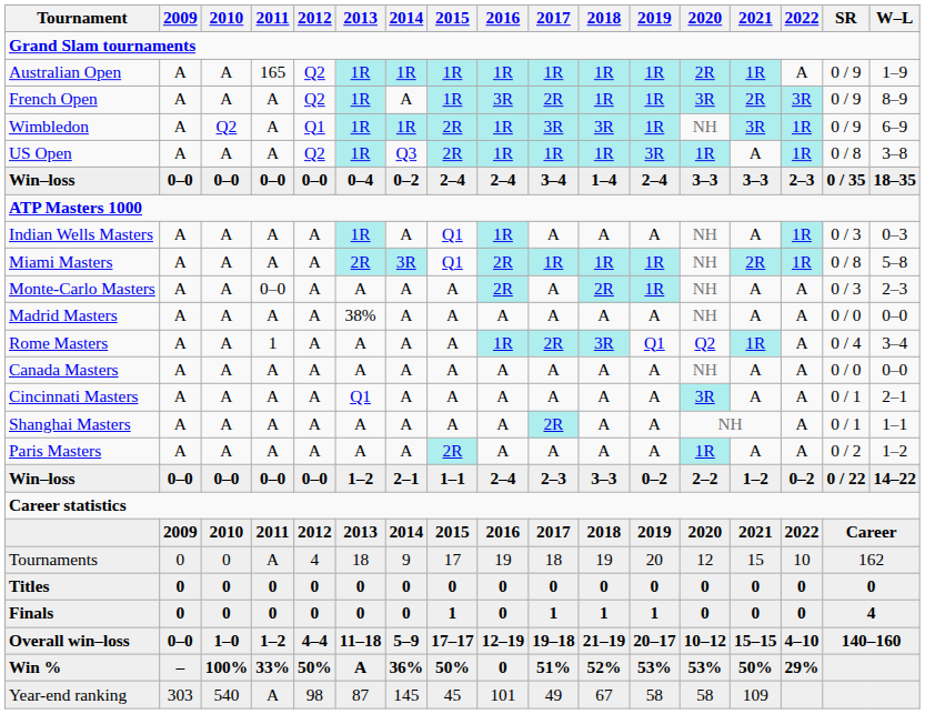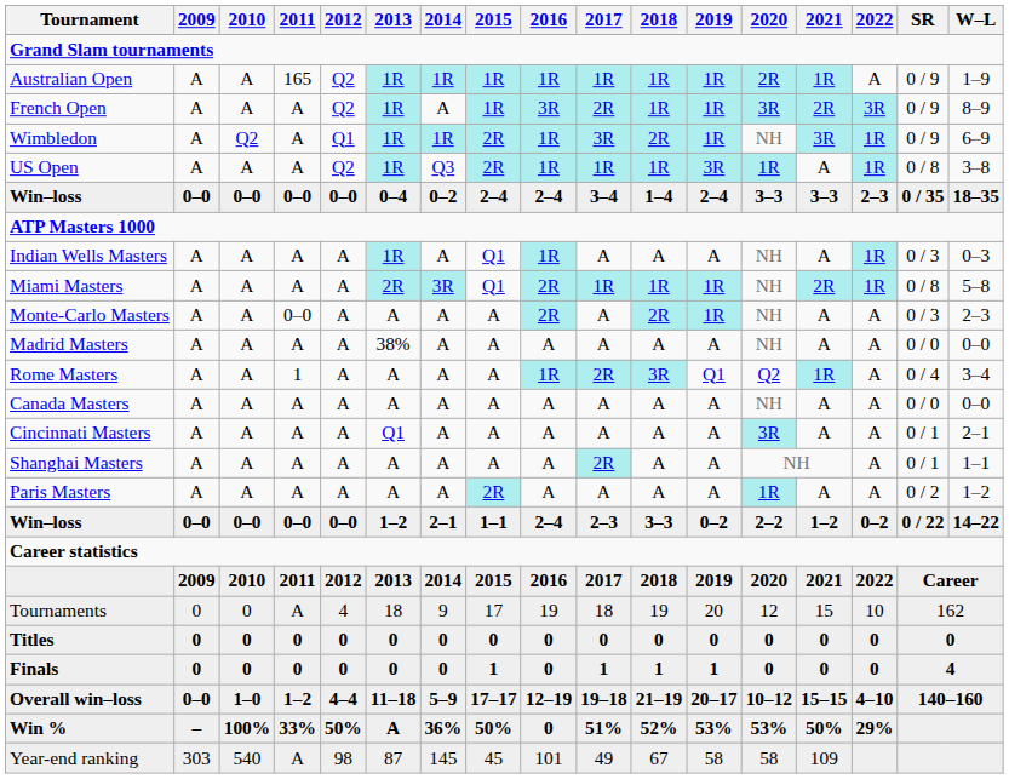 <table class=wikitable style=text-align:center>
 <tr>
 <th>Tournament</th>
 <th><a href='#'>2009</a></th>
 <th><a href='#'>2010</a></th>
 <th><a href='#'>2011</a></th>
 <th><a href='#'>2012</a></th>
 <th><a href='#'>2013</a></th>
 <th><a href='#'>2014</a></th>
 <th><a href='#'>2015</a></th>
 <th><a href='#'>2016</a></th>
 <th><a href='#'>2017</a></th>
 <th><a href='#'>2018</a></th>
 <th><a href='#'>2019</a></th>
 <th><a href='#'>2020</a></th>
 <th><a href='#'>2021</a></th>
 <th><a href='#'>2022</a></th>
 <th>SR</th>
 <th>W–L</th>
 </tr>
 <tr>
 <td colspan="17" align="left"><strong><a href='#'>Grand Slam tournaments</a></strong></td>
 </tr>
 <tr>
 <td align=left><a href='#'>Australian Open</a></td>
 <td>A</td>
 <td>A</td>
 <td>165</td>
 <td><a href='#'>Q2</a></td>
 <td bgcolor=afeeee><a href='#'>1R</a></td>
 <td bgcolor=afeeee><a href='#'>1R</a></td>
 <td bgcolor=afeeee><a href='#'>1R</a></td>
 <td bgcolor=afeeee><a href='#'>1R</a></td>
 <td bgcolor=afeeee><a href='#'>1R</a></td>
 <td bgcolor=afeeee><a href='#'>1R</a></td>
 <td bgcolor=afeeee><a href='#'>1R</a></td>
 <td bgcolor=afeeee><a href='#'>2R</a></td>
 <td bgcolor=afeeee><a href='#'>1R</a></td>
 <td>A</td>
 <td>0 / 9</td>
 <td>1–9</td>
 </tr>
 <tr>
 <td align=left><a href='#'>French Open</a></td>
 <td>A</td>
 <td>A</td>
 <td>A</td>
 <td><a href='#'>Q2</a></td>
 <td bgcolor=afeeee><a href='#'>1R</a></td>
 <td>A</td>
 <td bgcolor=afeeee><a href='#'>1R</a></td>
 <td bgcolor=afeeee><a href='#'>3R</a></td>
 <td bgcolor=afeeee><a href='#'>2R</a></td>
 <td bgcolor=afeeee><a href='#'>1R</a></td>
 <td bgcolor=afeeee><a href='#'>1R</a></td>
 <td bgcolor=afeeee><a href='#'>3R</a></td>
 <td bgcolor=afeeee><a href='#'>2R</a></td>
 <td bgcolor=afeeee><a href='#'>3R</a></td>
 <td>0 / 9</td>
 <td>8–9</td>
 </tr>
 <tr>
 <td align=left><a href='#'>Wimbledon</a></td>
 <td>A</td>
 <td><a href='#'>Q2</a></td>
 <td>A</td>
 <td><a href='#'>Q1</a></td>
 <td bgcolor=afeeee><a href='#'>1R</a></td>
 <td bgcolor=afeeee><a href='#'>1R</a></td>
 <td bgcolor=afeeee><a href='#'>2R</a></td>
 <td bgcolor=afeeee><a href='#'>1R</a></td>
 <td bgcolor=afeeee><a href='#'>3R</a></td>
-<td bgcolor=afeeee><a href='#'>3R</a></td>
+<td bgcolor=afeeee><a href='#'>2R</a></td>
 <td bgcolor=afeeee><a href='#'>1R</a></td>
 <td style=color:#767676>NH</td>
 <td bgcolor=afeeee><a href='#'>3R</a></td>
 <td bgcolor=afeeee><a href='#'>1R</a></td>
 <td>0 / 9</td>
 <td>6–9</td>
 </tr>
 <tr>
 <td align=left><a href='#'>US Open</a></td>
 <td>A</td>
 <td>A</td>
 <td>A</td>
 <td><a href='#'>Q2</a></td>
 <td bgcolor=afeeee><a href='#'>1R</a></td>
 <td><a href='#'>Q3</a></td>
 <td bgcolor=afeeee><a href='#'>2R</a></td>
 <td bgcolor=afeeee><a href='#'>1R</a></td>
 <td bgcolor=afeeee><a href='#'>1R</a></td>
 <td bgcolor=afeeee><a href='#'>1R</a></td>
 <td bgcolor=afeeee><a href='#'>3R</a></td>
 <td bgcolor=afeeee><a href='#'>1R</a></td>
 <td>A</td>
 <td bgcolor=afeeee><a href='#'>1R</a></td>
 <td>0 / 8</td>
 <td>3–8</td>
 </tr>
 <tr style=background:#efefef;font-weight:bold>
 <td style="text-align:left">Win–loss</td>
 <td>0–0</td>
 <td>0–0</td>
 <td>0–0</td>
 <td>0–0</td>
 <td>0–4</td>
 <td>0–2</td>
 <td>2–4</td>
 <td>2–4</td>
 <td>3–4</td>
 <td>1–4</td>
 <td>2–4</td>
 <td>3–3</td>
 <td>3–3</td>
 <td>2–3</td>
 <td>0 / 35</td>
 <td>18–35</td>
 </tr>
 <tr>
 <td colspan="17" align="left"><strong><a href='#'>ATP Masters 1000</a></strong></td>
 </tr>
 <tr>
 <td align=left><a href='#'>Indian Wells Masters</a></td>
 <td>A</td>
 <td>A</td>
 <td>A</td>
 <td>A</td>
 <td bgcolor=afeeee><a href='#'>1R</a></td>
 <td>A</td>
 <td><a href='#'>Q1</a></td>
 <td bgcolor=afeeee><a href='#'>1R</a></td>
 <td>A</td>
 <td>A</td>
 <td>A</td>
 <td style="color:#767676">NH</td>
 <td>A</td>
 <td bgcolor=afeeee><a href='#'>1R</a></td>
 <td>0 / 3</td>
 <td>0–3</td>
 </tr>
 <tr>
 <td align=left><a href='#'>Miami Masters</a></td>
 <td>A</td>
 <td>A</td>
 <td>A</td>
 <td>A</td>
 <td bgcolor=afeeee><a href='#'>2R</a></td>
 <td bgcolor=afeeee><a href='#'>3R</a></td>
 <td><a href='#'>Q1</a></td>
 <td bgcolor=afeeee><a href='#'>2R</a></td>
 <td bgcolor=afeeee><a href='#'>1R</a></td>
 <td bgcolor=afeeee><a href='#'>1R</a></td>
 <td bgcolor=afeeee><a href='#'>1R</a></td>
 <td style=color:#767676>NH</td>
 <td bgcolor=afeeee><a href='#'>2R</a></td>
 <td bgcolor=afeeee><a href='#'>1R</a></td>
 <td>0 / 8</td>
 <td>5–8</td>
 </tr>
 <tr>
 <td align=left><a href='#'>Monte-Carlo Masters</a></td>
 <td>A</td>
 <td>A</td>
 <td>0–0</td>
 <td>A</td>
 <td>A</td>
 <td>A</td>
 <td>A</td>
 <td bgcolor=afeeee><a href='#'>2R</a></td>
 <td>A</td>
 <td bgcolor=afeeee><a href='#'>2R</a></td>
 <td bgcolor=afeeee><a href='#'>1R</a></td>
 <td style=color:#767676>NH</td>
 <td>A</td>
 <td>A</td>
 <td>0 / 3</td>
 <td>2–3</td>
 </tr>
 <tr>
 <td align=left><a href='#'>Madrid Masters</a></td>
 <td>A</td>
 <td>A</td>
 <td>A</td>
 <td>A</td>
 <td>38%</td>
 <td>A</td>
 <td>A</td>
 <td>A</td>
 <td>A</td>
 <td>A</td>
 <td>A</td>
 <td style=color:#767676>NH</td>
 <td>A</td>
 <td>A</td>
 <td>0 / 0</td>
 <td>0–0</td>
 </tr>
 <tr>
 <td align=left><a href='#'>Rome Masters</a></td>
 <td>A</td>
 <td>A</td>
 <td>1</td>
 <td>A</td>
 <td>A</td>
 <td>A</td>
 <td>A</td>
 <td bgcolor=afeeee><a href='#'>1R</a></td>
 <td bgcolor=afeeee><a href='#'>2R</a></td>
 <td bgcolor=afeeee><a href='#'>3R</a></td>
 <td><a href='#'>Q1</a></td>
 <td><a href='#'>Q2</a></td>
 <td bgcolor=afeeee><a href='#'>1R</a></td>
 <td>A</td>
 <td>0 / 4</td>
 <td>3–4</td>
 </tr>
 <tr>
 <td align=left><a href='#'>Canada Masters</a></td>
 <td>A</td>
 <td>A</td>
 <td>A</td>
 <td>A</td>
 <td>A</td>
 <td>A</td>
 <td>A</td>
 <td>A</td>
 <td>A</td>
 <td>A</td>
 <td>A</td>
 <td style=color:#767676>NH</td>
 <td>A</td>
 <td>A</td>
 <td>0 / 0</td>
 <td>0–0</td>
 </tr>
 <tr>
 <td align=left><a href='#'>Cincinnati Masters</a></td>
 <td>A</td>
 <td>A</td>
 <td>A</td>
 <td>A</td>
 <td><a href='#'>Q1</a></td>
 <td>A</td>
 <td>A</td>
 <td>A</td>
 <td>A</td>
 <td>A</td>
 <td>A</td>
 <td bgcolor=afeeee><a href='#'>3R</a></td>
 <td>A</td>
 <td>A</td>
 <td>0 / 1</td>
 <td>2–1</td>
 </tr>
 <tr>
 <td align=left><a href='#'>Shanghai Masters</a></td>
 <td>A</td>
 <td>A</td>
 <td>A</td>
 <td>A</td>
 <td>A</td>
 <td>A</td>
 <td>A</td>
 <td>A</td>
 <td bgcolor=afeeee><a href='#'>2R</a></td>
 <td>A</td>
 <td>A</td>
 <td colspan="2" style="color:#767676">NH</td>
 <td>A</td>
 <td>0 / 1</td>
 <td>1–1</td>
 </tr>
 <tr>
 <td align=left><a href='#'>Paris Masters</a></td>
 <td>A</td>
 <td>A</td>
 <td>A</td>
 <td>A</td>
 <td>A</td>
 <td>A</td>
 <td bgcolor=afeeee><a href='#'>2R</a></td>
 <td>A</td>
 <td>A</td>
 <td>A</td>
 <td>A</td>
 <td bgcolor=afeeee><a href='#'>1R</a></td>
 <td>A</td>
 <td>A</td>
 <td>0 / 2</td>
 <td>1–2</td>
 </tr>
 <tr style=background:#efefef;font-weight:bold>
 <td style="text-align:left">Win–loss</td>
 <td>0–0</td>
 <td>0–0</td>
 <td>0–0</td>
 <td>0–0</td>
 <td>1–2</td>
 <td>2–1</td>
 <td>1–1</td>
 <td>2–4</td>
 <td>2–3</td>
 <td>3–3</td>
 <td>0–2</td>
 <td>2–2</td>
 <td>1–2</td>
 <td>0–2</td>
 <td>0 / 22</td>
 <td>14–22</td>
 </tr>
 <tr>
 <td colspan="17" align="left"><strong>Career statistics</strong></td>
 </tr>
 <tr style=background:#efefef;font-weight:bold>
 <td></td>
 <td>2009</td>
 <td>2010</td>
 <td>2011</td>
 <td>2012</td>
 <td>2013</td>
 <td>2014</td>
 <td>2015</td>
 <td>2016</td>
 <td>2017</td>
 <td>2018</td>
 <td>2019</td>
 <td>2020</td>
 <td>2021</td>
 <td>2022</td>
 <td colspan="2">Career</td>
 </tr>
 <tr bgcolor=efefef>
 <td align=left>Tournaments</td>
 <td>0</td>
 <td>0</td>
 <td>A</td>
 <td>4</td>
 <td>18</td>
 <td>9</td>
 <td>17</td>
 <td>19</td>
 <td>18</td>
 <td>19</td>
 <td>20</td>
 <td>12</td>
 <td>15</td>
 <td>10</td>
 <td colspan="2">162</td>
 </tr>
 <tr style=background:#efefef;font-weight:bold>
 <td style="text-align:left">Titles</td>
 <td>0</td>
 <td>0</td>
 <td>0</td>
 <td>0</td>
 <td>0</td>
 <td>0</td>
 <td>0</td>
 <td>0</td>
 <td>0</td>
 <td>0</td>
 <td>0</td>
 <td>0</td>
 <td>0</td>
 <td>0</td>
 <td colspan="2">0</td>
 </tr>
 <tr style=background:#efefef;font-weight:bold>
 <td align="left">Finals</td>
 <td>0</td>
 <td>0</td>
 <td>0</td>
 <td>0</td>
 <td>0</td>
 <td>0</td>
 <td>1</td>
 <td>0</td>
 <td>1</td>
 <td>1</td>
 <td>1</td>
 <td>0</td>
 <td>0</td>
 <td>0</td>
 <td colspan="2">4</td>
 </tr>
 <tr style=background:#efefef;font-weight:bold>
 <td style="text-align:left">Overall win–loss</td>
 <td>0–0</td>
 <td>1–0</td>
 <td>1–2</td>
 <td>4–4</td>
 <td>11–18</td>
 <td>5–9</td>
 <td>17–17</td>
 <td>12–19</td>
 <td>19–18</td>
 <td>21–19</td>
 <td>20–17</td>
 <td>10–12</td>
 <td>15–15</td>
 <td>4–10</td>
 <td colspan="2">140–160</td>
 </tr>
 <tr style=background:#efefef;font-weight:bold>
 <td style="text-align:left">Win %</td>
 <td>–</td>
 <td>100%</td>
 <td>33%</td>
 <td>50%</td>
 <td>A</td>
 <td>36%</td>
 <td>50%</td>
 <td>0</td>
 <td>51%</td>
 <td>52%</td>
 <td>53%</td>
 <td>53%</td>
 <td>50%</td>
 <td>29%</td>
 <td colspan="2"></td>
 </tr>
 <tr bgcolor="efefef">
 <td style="text-align:left">Year-end ranking</td>
 <td>303</td>
 <td>540</td>
 <td>A</td>
 <td>98</td>
 <td>87</td>
 <td>145</td>
 <td>45</td>
 <td>101</td>
 <td>49</td>
 <td>67</td>
 <td>58</td>
 <td>58</td>
 <td>109</td>
 <td></td>
 <td colspan="2"></td>
 </tr>
 </table>
